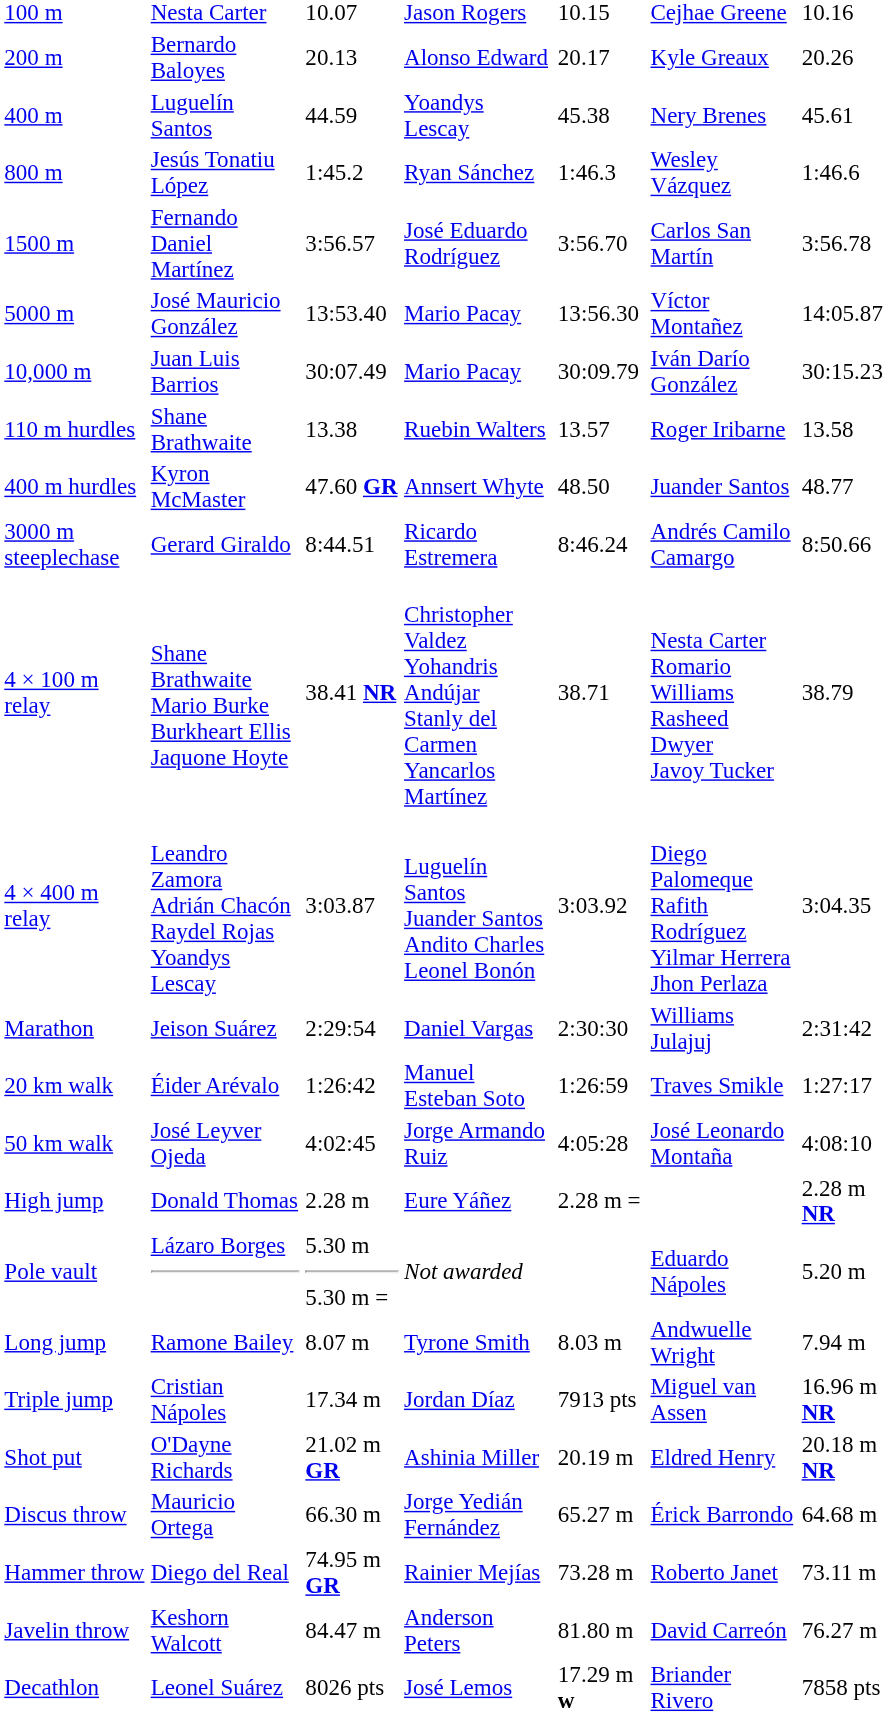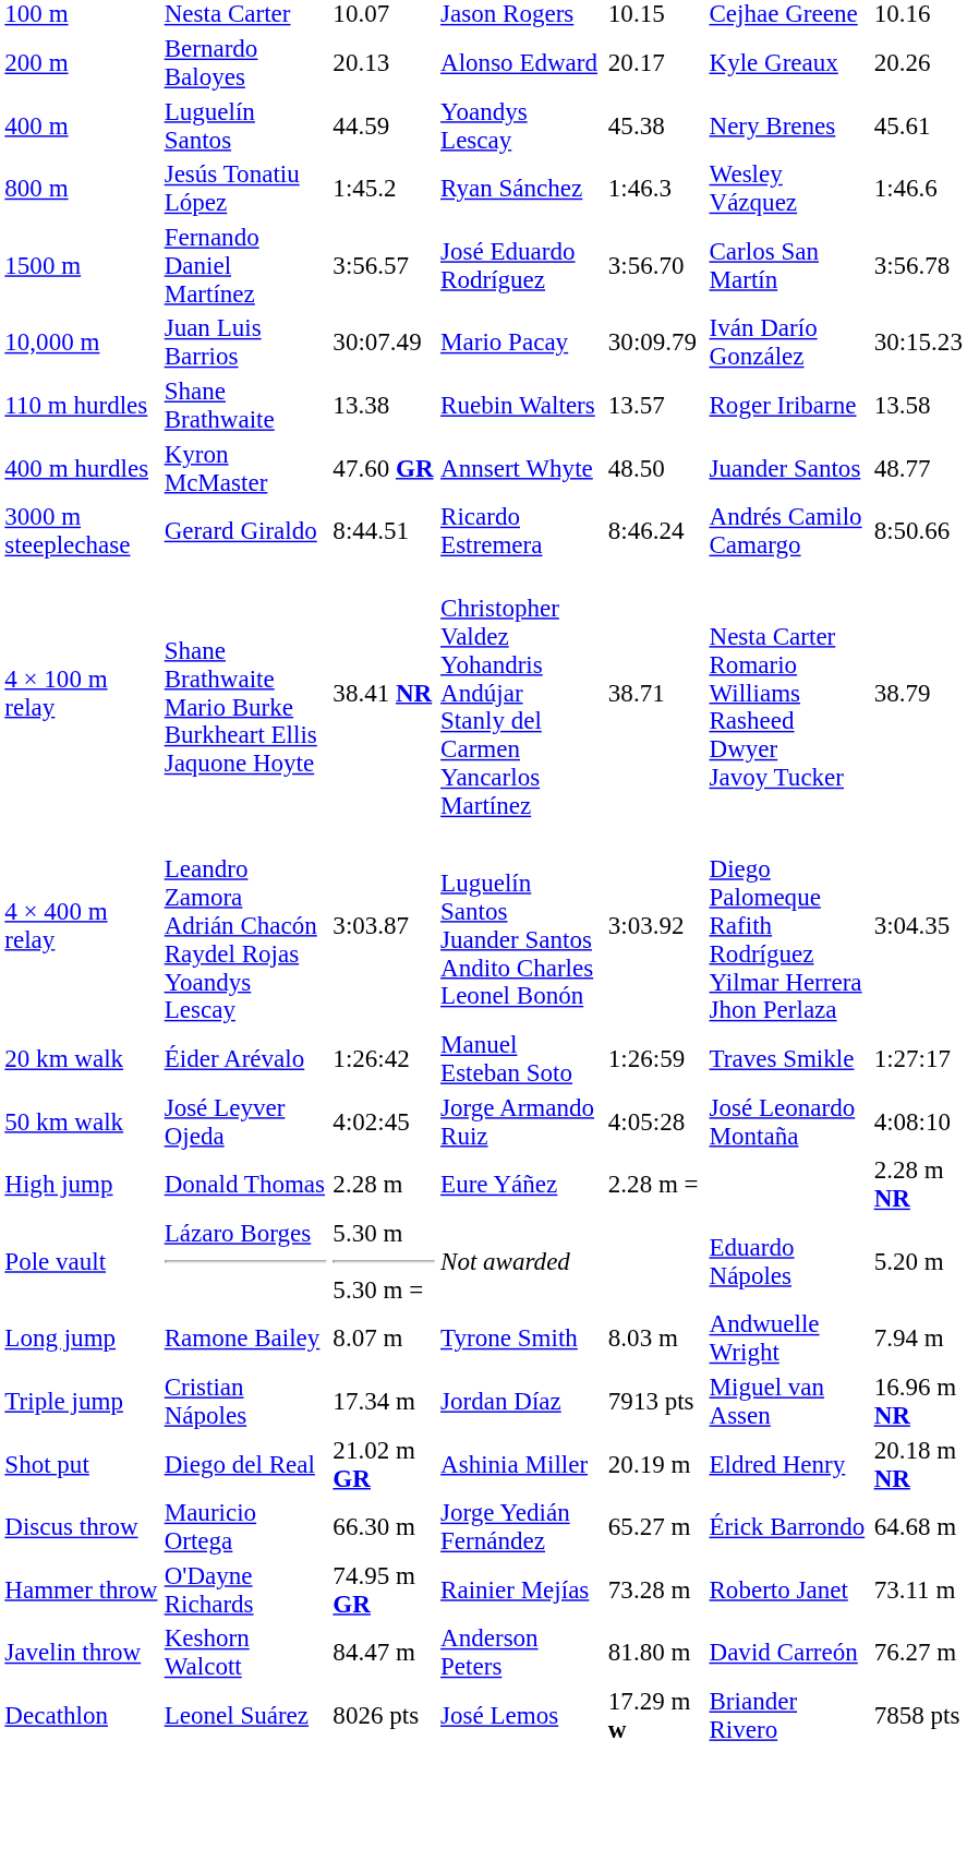 <table>
 <tr>
 <td><a href='#'>100 m</a></td>
 <td><a href='#'>Nesta Carter</a><br></td>
 <td>10.07 </td>
 <td><a href='#'>Jason Rogers</a><br></td>
 <td>10.15</td>
 <td><a href='#'>Cejhae Greene</a><br></td>
 <td>10.16</td>
 </tr>
 <tr>
 <td><a href='#'>200 m</a></td>
 <td><a href='#'>Bernardo Baloyes</a><br></td>
 <td>20.13</td>
 <td><a href='#'>Alonso Edward</a><br></td>
 <td>20.17</td>
 <td><a href='#'>Kyle Greaux</a><br></td>
 <td>20.26</td>
 </tr>
 <tr>
 <td><a href='#'>400 m</a></td>
 <td><a href='#'>Luguelín Santos</a><br></td>
 <td>44.59 </td>
 <td><a href='#'>Yoandys Lescay</a><br></td>
 <td>45.38 </td>
 <td><a href='#'>Nery Brenes</a><br></td>
 <td>45.61</td>
 </tr>
 <tr>
 <td><a href='#'>800 m</a></td>
 <td><a href='#'>Jesús Tonatiu López</a><br></td>
 <td>1:45.2</td>
 <td><a href='#'>Ryan Sánchez</a><br></td>
 <td>1:46.3</td>
 <td><a href='#'>Wesley Vázquez</a><br></td>
 <td>1:46.6</td>
 </tr>
 <tr>
 <td><a href='#'>1500 m</a></td>
 <td><a href='#'>Fernando Daniel Martínez</a><br></td>
 <td>3:56.57</td>
 <td><a href='#'>José Eduardo Rodríguez</a><br></td>
 <td>3:56.70</td>
 <td><a href='#'>Carlos San Martín</a><br></td>
 <td>3:56.78</td>
-</tr>
-<tr>
-<td><a href='#'>5000 m</a></td>
-<td><a href='#'>José Mauricio González</a><br></td>
-<td>13:53.40 </td>
-<td><a href='#'>Mario Pacay</a><br></td>
-<td>13:56.30</td>
-<td><a href='#'>Víctor Montañez</a><br></td>
-<td>14:05.87 </td>
 </tr>
 <tr>
 <td><a href='#'>10,000 m</a></td>
 <td><a href='#'>Juan Luis Barrios</a><br></td>
 <td>30:07.49</td>
 <td><a href='#'>Mario Pacay</a><br></td>
 <td>30:09.79</td>
 <td><a href='#'>Iván Darío González</a><br></td>
 <td>30:15.23</td>
 </tr>
 <tr>
 <td><a href='#'>110 m hurdles</a></td>
 <td><a href='#'>Shane Brathwaite</a><br></td>
 <td>13.38 </td>
 <td><a href='#'>Ruebin Walters</a><br></td>
 <td>13.57</td>
 <td><a href='#'>Roger Iribarne</a><br></td>
 <td>13.58</td>
 </tr>
 <tr>
 <td><a href='#'>400 m hurdles</a></td>
 <td><a href='#'>Kyron McMaster</a><br></td>
 <td>47.60 <strong><a href='#'>GR</a></strong></td>
 <td><a href='#'>Annsert Whyte</a><br></td>
 <td>48.50 </td>
 <td><a href='#'>Juander Santos</a><br></td>
 <td>48.77 </td>
 </tr>
 <tr>
 <td><a href='#'>3000 m steeplechase</a></td>
 <td><a href='#'>Gerard Giraldo</a><br></td>
 <td>8:44.51 </td>
 <td><a href='#'>Ricardo Estremera</a><br></td>
 <td>8:46.24 </td>
 <td><a href='#'>Andrés Camilo Camargo</a><br></td>
 <td>8:50.66</td>
 </tr>
 <tr>
 <td><a href='#'>4 × 100 m relay</a></td>
 <td><br><a href='#'>Shane Brathwaite</a><br><a href='#'>Mario Burke</a><br><a href='#'>Burkheart Ellis</a> <br><a href='#'>Jaquone Hoyte</a></td>
 <td>38.41 <strong><a href='#'>NR</a></strong></td>
 <td><br><a href='#'>Christopher Valdez</a><br><a href='#'>Yohandris Andújar</a><br><a href='#'>Stanly del Carmen</a><br><a href='#'>Yancarlos Martínez</a></td>
 <td>38.71 </td>
 <td><br><a href='#'>Nesta Carter</a><br><a href='#'>Romario Williams</a><br><a href='#'>Rasheed Dwyer</a><br><a href='#'>Javoy Tucker</a></td>
 <td>38.79</td>
 </tr>
 <tr>
 <td><a href='#'>4 × 400 m relay</a></td>
 <td><br><a href='#'>Leandro Zamora</a><br><a href='#'>Adrián Chacón</a><br><a href='#'>Raydel Rojas</a><br><a href='#'>Yoandys Lescay</a></td>
 <td>3:03.87 </td>
 <td><br><a href='#'>Luguelín Santos</a><br><a href='#'>Juander Santos</a><br><a href='#'>Andito Charles</a><br><a href='#'>Leonel Bonón</a></td>
 <td>3:03.92 </td>
 <td><br><a href='#'>Diego Palomeque</a><br><a href='#'>Rafith Rodríguez</a><br><a href='#'>Yilmar Herrera</a><br><a href='#'>Jhon Perlaza</a></td>
 <td>3:04.35 </td>
 </tr>
 <tr>
-<td><a href='#'>Marathon</a></td>
-<td><a href='#'>Jeison Suárez</a><br></td>
-<td>2:29:54</td>
-<td><a href='#'>Daniel Vargas</a><br></td>
-<td>2:30:30</td>
-<td><a href='#'>Williams Julajuj</a><br></td>
-<td>2:31:42</td>
-</tr>
-<tr>
 <td><a href='#'>20 km walk</a></td>
 <td><a href='#'>Éider Arévalo</a><br></td>
 <td>1:26:42</td>
 <td><a href='#'>Manuel Esteban Soto</a><br></td>
 <td>1:26:59</td>
 <td><a href='#'>Traves Smikle</a><br></td>
 <td>1:27:17</td>
 </tr>
 <tr>
 <td><a href='#'>50 km walk</a></td>
 <td><a href='#'>José Leyver Ojeda</a><br></td>
 <td>4:02:45</td>
 <td><a href='#'>Jorge Armando Ruiz</a><br></td>
 <td>4:05:28</td>
 <td><a href='#'>José Leonardo Montaña</a><br></td>
 <td>4:08:10</td>
 </tr>
 <tr>
 <td><a href='#'>High jump</a></td>
 <td><a href='#'>Donald Thomas</a><br></td>
 <td>2.28 m</td>
 <td><a href='#'>Eure Yáñez</a><br></td>
 <td>2.28 m =</td>
 <td><br></td>
 <td>2.28 m <strong><a href='#'>NR</a></strong></td>
 </tr>
 <tr>
 <td><a href='#'>Pole vault</a></td>
 <td><a href='#'>Lázaro Borges</a><br><hr><br></td>
 <td>5.30 m <hr>5.30 m =</td>
 <td colspan=2><em>Not awarded</em></td>
 <td><a href='#'>Eduardo Nápoles</a><br></td>
 <td>5.20 m</td>
 </tr>
 <tr>
 <td><a href='#'>Long jump</a></td>
 <td><a href='#'>Ramone Bailey</a><br></td>
 <td>8.07 m</td>
 <td><a href='#'>Tyrone Smith</a><br></td>
 <td>8.03 m </td>
 <td><a href='#'>Andwuelle Wright</a><br></td>
 <td>7.94 m</td>
 </tr>
 <tr>
 <td><a href='#'>Triple jump</a></td>
 <td><a href='#'>Cristian Nápoles</a><br></td>
 <td>17.34 m </td>
 <td><a href='#'>Jordan Díaz</a><br></td>
 <td>7913 pts <strong></strong></td>
 <td><a href='#'>Miguel van Assen</a><br></td>
 <td>16.96 m <strong><a href='#'>NR</a></strong></td>
 </tr>
 <tr>
 <td><a href='#'>Shot put</a></td>
-<td><a href='#'>O'Dayne Richards</a><br></td>
+<td><a href='#'>Diego del Real</a><br></td>
 <td>21.02 m <strong><a href='#'>GR</a></strong></td>
 <td><a href='#'>Ashinia Miller</a><br></td>
 <td>20.19 m</td>
 <td><a href='#'>Eldred Henry</a><br></td>
 <td>20.18 m <strong><a href='#'>NR</a></strong></td>
 </tr>
 <tr>
 <td><a href='#'>Discus throw</a></td>
 <td><a href='#'>Mauricio Ortega</a><br></td>
 <td>66.30 m <strong></strong></td>
 <td><a href='#'>Jorge Yedián Fernández</a><br></td>
 <td>65.27 m </td>
 <td><a href='#'>Érick Barrondo</a><br></td>
 <td>64.68 m</td>
 </tr>
 <tr>
 <td><a href='#'>Hammer throw</a></td>
-<td><a href='#'>Diego del Real</a><br></td>
+<td><a href='#'>O'Dayne Richards</a><br></td>
 <td>74.95 m <strong><a href='#'>GR</a></strong></td>
 <td><a href='#'>Rainier Mejías</a><br></td>
 <td>73.28 m</td>
 <td><a href='#'>Roberto Janet</a><br></td>
 <td>73.11 m</td>
 </tr>
 <tr>
 <td><a href='#'>Javelin throw</a></td>
 <td><a href='#'>Keshorn Walcott</a><br></td>
 <td>84.47 m</td>
 <td><a href='#'>Anderson Peters</a><br></td>
 <td>81.80 m</td>
 <td><a href='#'>David Carreón</a><br></td>
 <td>76.27 m</td>
 </tr>
 <tr>
 <td><a href='#'>Decathlon</a></td>
 <td><a href='#'>Leonel Suárez</a><br></td>
 <td>8026 pts</td>
 <td><a href='#'>José Lemos</a><br></td>
 <td>17.29 m <strong>w</strong></td>
 <td><a href='#'>Briander Rivero</a><br></td>
 <td>7858 pts</td>
 </tr>
 </table>
